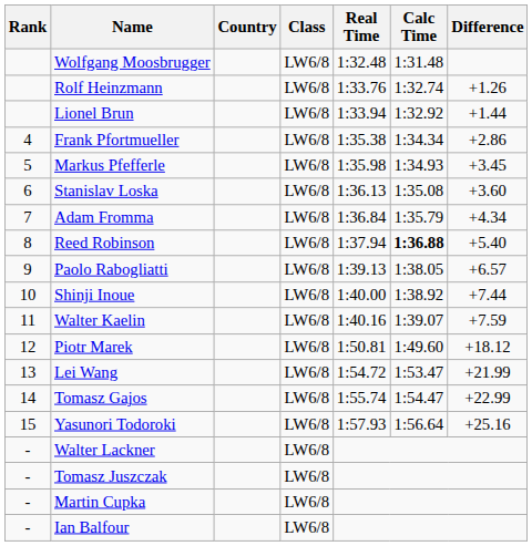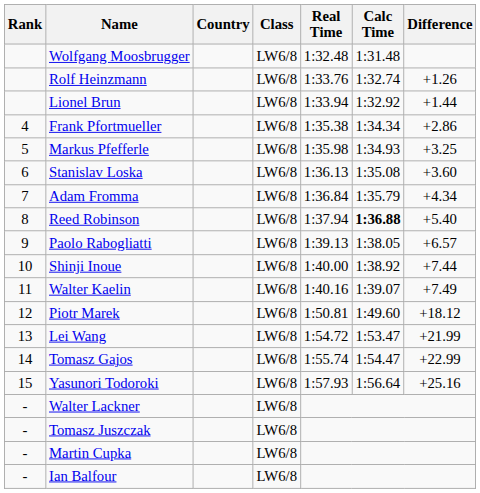 <table class="wikitable sortable" style="text-align:center">
 <tr>
 <th>Rank</th>
 <th>Name</th>
 <th>Country</th>
 <th>Class</th>
 <th>Real<br>Time</th>
 <th>Calc<br>Time</th>
 <th Class="unsortable">Difference</th>
 </tr>
 <tr>
 <td></td>
 <td align=left><a href='#'>Wolfgang Moosbrugger</a></td>
 <td align=left></td>
 <td>LW6/8</td>
 <td>1:32.48</td>
 <td>1:31.48</td>
 </tr>
 <tr>
 <td></td>
 <td align=left><a href='#'>Rolf Heinzmann</a></td>
 <td align=left></td>
 <td>LW6/8</td>
 <td>1:33.76</td>
 <td>1:32.74</td>
 <td>+1.26</td>
 </tr>
 <tr>
 <td></td>
 <td align=left><a href='#'>Lionel Brun</a></td>
 <td align=left></td>
 <td>LW6/8</td>
 <td>1:33.94</td>
 <td>1:32.92</td>
 <td>+1.44</td>
 </tr>
 <tr>
 <td>4</td>
 <td align=left><a href='#'>Frank Pfortmueller</a></td>
 <td align=left></td>
 <td>LW6/8</td>
 <td>1:35.38</td>
 <td>1:34.34</td>
 <td>+2.86</td>
 </tr>
 <tr>
 <td>5</td>
 <td align=left><a href='#'>Markus Pfefferle</a></td>
 <td align=left></td>
 <td>LW6/8</td>
 <td>1:35.98</td>
 <td>1:34.93</td>
-<td>+3.45</td>
+<td>+3.25</td>
 </tr>
 <tr>
 <td>6</td>
 <td align=left><a href='#'>Stanislav Loska</a></td>
 <td align=left></td>
 <td>LW6/8</td>
 <td>1:36.13</td>
 <td>1:35.08</td>
 <td>+3.60</td>
 </tr>
 <tr>
 <td>7</td>
 <td align=left><a href='#'>Adam Fromma</a></td>
 <td align=left></td>
 <td>LW6/8</td>
 <td>1:36.84</td>
 <td>1:35.79</td>
 <td>+4.34</td>
 </tr>
 <tr>
 <td>8</td>
 <td align=left><a href='#'>Reed Robinson</a></td>
 <td align=left></td>
 <td>LW6/8</td>
 <td>1:37.94</td>
 <td><strong>1:36.88</strong></td>
 <td>+5.40</td>
 </tr>
 <tr>
 <td>9</td>
 <td align=left><a href='#'>Paolo Rabogliatti</a></td>
 <td align=left></td>
 <td>LW6/8</td>
 <td>1:39.13</td>
 <td>1:38.05</td>
 <td>+6.57</td>
 </tr>
 <tr>
 <td>10</td>
 <td align=left><a href='#'>Shinji Inoue</a></td>
 <td align=left></td>
 <td>LW6/8</td>
 <td>1:40.00</td>
 <td>1:38.92</td>
 <td>+7.44</td>
 </tr>
 <tr>
 <td>11</td>
 <td align=left><a href='#'>Walter Kaelin</a></td>
 <td align=left></td>
 <td>LW6/8</td>
 <td>1:40.16</td>
 <td>1:39.07</td>
-<td>+7.59</td>
+<td>+7.49</td>
 </tr>
 <tr>
 <td>12</td>
 <td align=left><a href='#'>Piotr Marek</a></td>
 <td align=left></td>
 <td>LW6/8</td>
 <td>1:50.81</td>
 <td>1:49.60</td>
 <td>+18.12</td>
 </tr>
 <tr>
 <td>13</td>
 <td align=left><a href='#'>Lei Wang</a></td>
 <td align=left></td>
 <td>LW6/8</td>
 <td>1:54.72</td>
 <td>1:53.47</td>
 <td>+21.99</td>
 </tr>
 <tr>
 <td>14</td>
 <td align=left><a href='#'>Tomasz Gajos</a></td>
 <td align=left></td>
 <td>LW6/8</td>
 <td>1:55.74</td>
 <td>1:54.47</td>
 <td>+22.99</td>
 </tr>
 <tr>
 <td>15</td>
 <td align=left><a href='#'>Yasunori Todoroki</a></td>
 <td align=left></td>
 <td>LW6/8</td>
 <td>1:57.93</td>
 <td>1:56.64</td>
 <td>+25.16</td>
 </tr>
 <tr>
 <td>-</td>
 <td align=left><a href='#'>Walter Lackner</a></td>
 <td align=left></td>
 <td>LW6/8</td>
 <td colspan=3></td>
 </tr>
 <tr>
 <td>-</td>
 <td align=left><a href='#'>Tomasz Juszczak</a></td>
 <td align=left></td>
 <td>LW6/8</td>
 <td colspan=3></td>
 </tr>
 <tr>
 <td>-</td>
 <td align=left><a href='#'>Martin Cupka</a></td>
 <td align=left></td>
 <td>LW6/8</td>
 <td colspan=3></td>
 </tr>
 <tr>
 <td>-</td>
 <td align=left><a href='#'>Ian Balfour</a></td>
 <td align=left></td>
 <td>LW6/8</td>
 <td colspan=3></td>
 </tr>
 </table>
